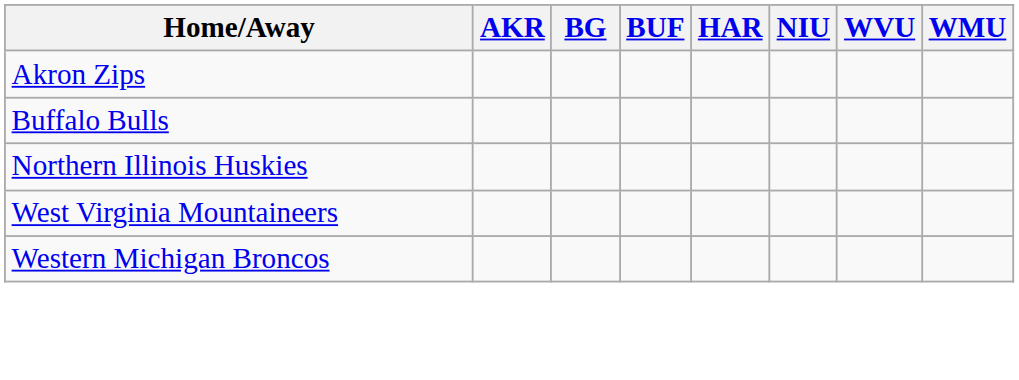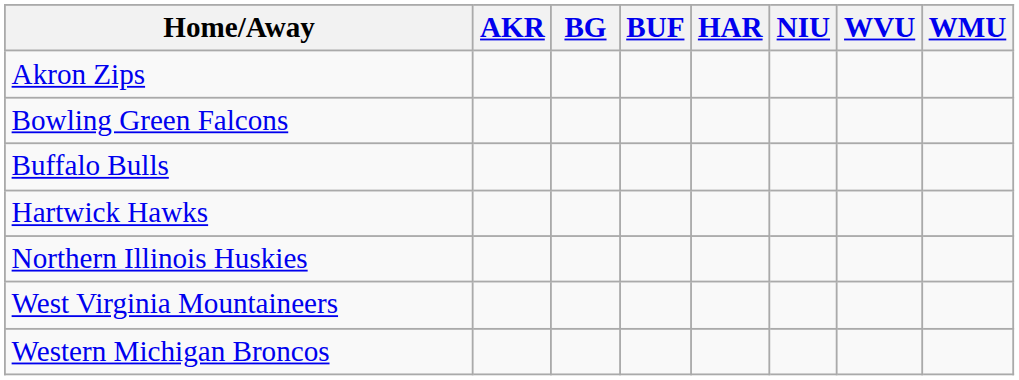 <table class="wikitable" style="text-align: center">
 <tr>
 <th width="250">Home/Away</th>
 <th width="30"><a href='#'>AKR</a></th>
 <th width="30"><a href='#'>BG</a></th>
 <th width="30"><a href='#'>BUF</a></th>
 <th width="30"><a href='#'>HAR</a></th>
 <th width="30"><a href='#'>NIU</a></th>
 <th width="30"><a href='#'>WVU</a></th>
 <th width="30"><a href='#'>WMU</a></th>
 </tr>
 <tr>
 <td align=left><a href='#'>Akron Zips</a></td>
 <td></td>
 <td></td>
 <td></td>
 <td></td>
 <td></td>
 <td></td>
 <td></td>
 </tr>
 <tr>
+<td align=left><a href='#'>Bowling Green Falcons</a></td>
+<td></td>
+<td></td>
+<td></td>
+<td></td>
+<td></td>
+<td></td>
+<td></td>
+</tr>
+<tr>
 <td align=left><a href='#'>Buffalo Bulls</a></td>
+<td></td>
+<td></td>
+<td></td>
+<td></td>
+<td></td>
+<td></td>
+<td></td>
+</tr>
+<tr>
+<td align=left><a href='#'>Hartwick Hawks</a></td>
 <td></td>
 <td></td>
 <td></td>
 <td></td>
 <td></td>
 <td></td>
 <td></td>
 </tr>
 <tr>
 <td align=left><a href='#'>Northern Illinois Huskies</a></td>
 <td></td>
 <td></td>
 <td></td>
 <td></td>
 <td></td>
 <td></td>
 <td></td>
 </tr>
 <tr>
 <td align=left><a href='#'>West Virginia Mountaineers</a></td>
 <td></td>
 <td></td>
 <td></td>
 <td></td>
 <td></td>
 <td></td>
 <td></td>
 </tr>
 <tr>
 <td align=left><a href='#'>Western Michigan Broncos</a></td>
 <td></td>
 <td></td>
 <td></td>
 <td></td>
 <td></td>
 <td></td>
 <td></td>
 </tr>
 </table>
